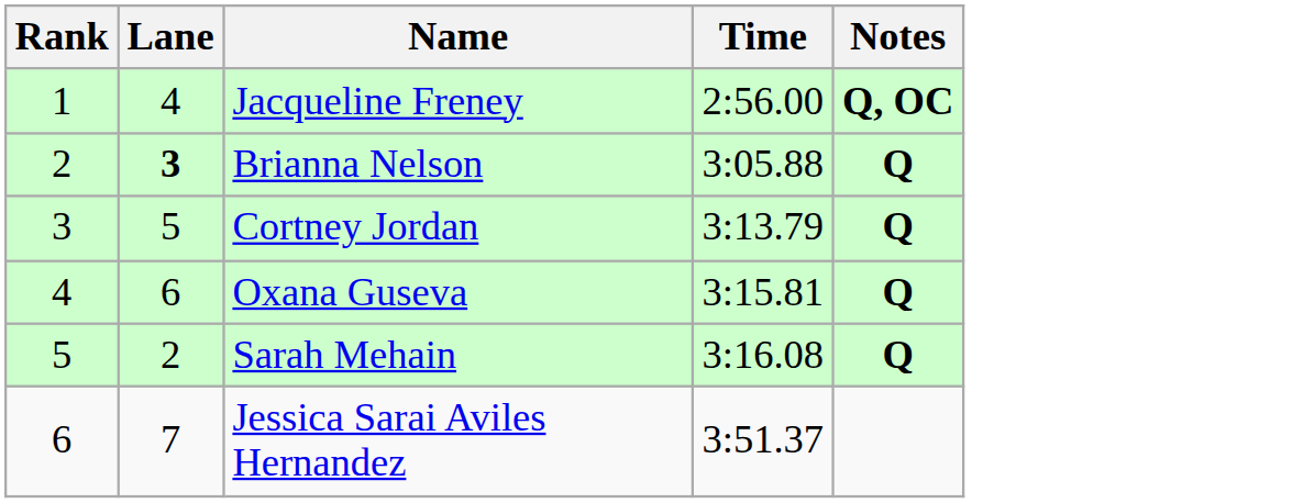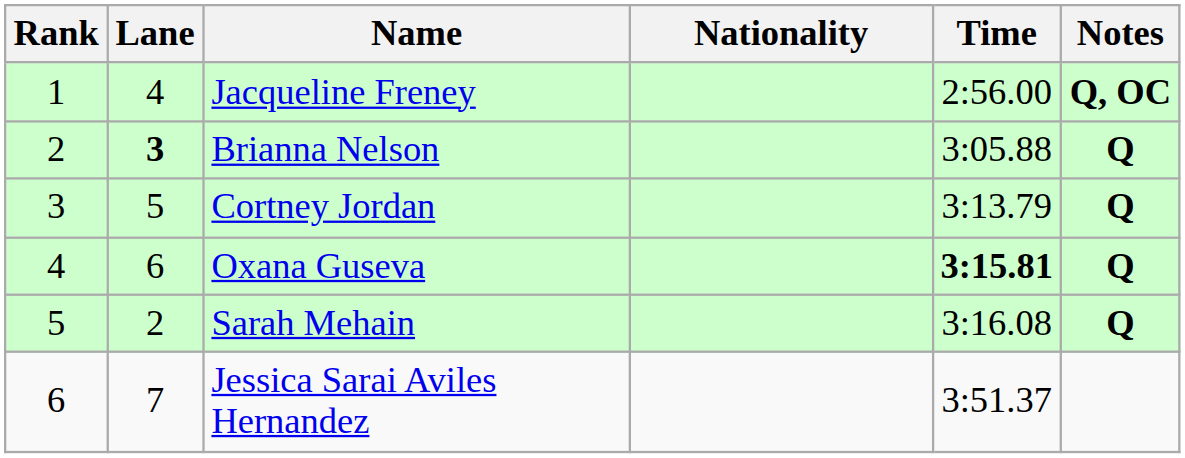 <table class="wikitable sortable" style="text-align:center">
 <tr>
 <th>Rank</th>
 <th>Lane</th>
 <th style="width:180px">Name</th>
+<th style="width:125px">Nationality</th>
 <th>Time</th>
 <th>Notes</th>
 </tr>
 <tr style="background:#cfc;">
 <td>1</td>
 <td>4</td>
 <td style="text-align:left;"><a href='#'>Jacqueline Freney</a></td>
+<td style="text-align:left;"></td>
 <td>2:56.00</td>
 <td><strong>Q, OC</strong></td>
 </tr>
 <tr style="background:#cfc;">
 <td>2</td>
 <td><strong>3</strong></td>
 <td style="text-align:left;"><a href='#'>Brianna Nelson</a></td>
+<td style="text-align:left;"></td>
 <td>3:05.88</td>
 <td><strong>Q</strong></td>
 </tr>
 <tr style="background:#cfc;">
 <td>3</td>
 <td>5</td>
 <td style="text-align:left;"><a href='#'>Cortney Jordan</a></td>
+<td style="text-align:left;"></td>
 <td>3:13.79</td>
 <td><strong>Q</strong></td>
 </tr>
 <tr style="background:#cfc;">
 <td>4</td>
 <td>6</td>
 <td style="text-align:left;"><a href='#'>Oxana Guseva</a></td>
-<td>3:15.81</td>
+<td style="text-align:left;"></td>
+<td><strong>3:15.81</strong></td>
 <td><strong>Q</strong></td>
 </tr>
 <tr style="background:#cfc;">
 <td>5</td>
 <td>2</td>
 <td style="text-align:left;"><a href='#'>Sarah Mehain</a></td>
+<td style="text-align:left;"></td>
 <td>3:16.08</td>
 <td><strong>Q</strong></td>
 </tr>
 <tr>
 <td>6</td>
 <td>7</td>
 <td style="text-align:left;"><a href='#'>Jessica Sarai Aviles Hernandez</a></td>
+<td style="text-align:left;"></td>
 <td>3:51.37</td>
 <td></td>
 </tr>
 </table>
